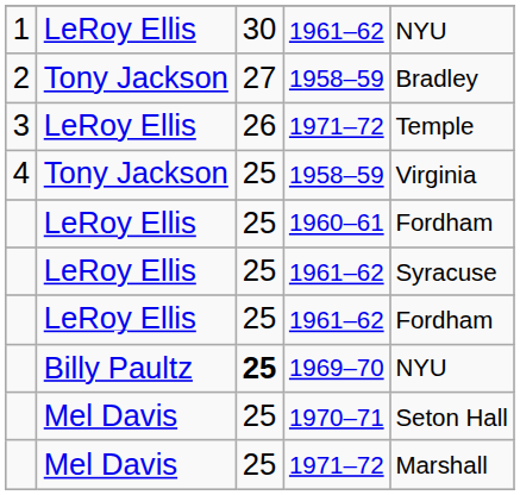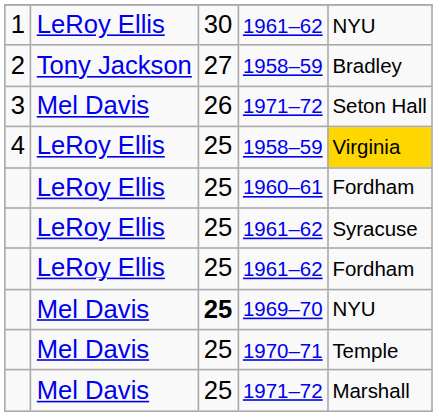 <table class="wikitable">
 <tr>
 </tr>
 <tr>
 <td>1</td>
 <td><a href='#'>LeRoy Ellis</a></td>
 <td>30</td>
 <td style="font-size:80%;"><a href='#'>1961–62</a></td>
 <td style="font-size:80%;">NYU</td>
 </tr>
 <tr>
 <td>2</td>
 <td><a href='#'>Tony Jackson</a></td>
 <td>27</td>
 <td style="font-size:80%;"><a href='#'>1958–59</a></td>
 <td style="font-size:80%;">Bradley</td>
 </tr>
 <tr>
 <td>3</td>
-<td><a href='#'>LeRoy Ellis</a></td>
+<td><a href='#'>Mel Davis</a></td>
 <td>26</td>
 <td style="font-size:80%;"><a href='#'>1971–72</a></td>
-<td style="font-size:80%;">Temple</td>
+<td style="font-size:80%;">Seton Hall</td>
 </tr>
 <tr>
 <td>4</td>
-<td><a href='#'>Tony Jackson</a></td>
+<td><a href='#'>LeRoy Ellis</a></td>
 <td>25</td>
 <td style="font-size:80%;"><a href='#'>1958–59</a></td>
-<td style="font-size:80%;">Virginia</td>
+<td style="background: gold; font-size:80%;">Virginia</td>
 </tr>
 <tr>
 <td></td>
 <td><a href='#'>LeRoy Ellis</a></td>
 <td>25</td>
 <td style="font-size:80%;"><a href='#'>1960–61</a></td>
 <td style="font-size:80%;">Fordham</td>
 </tr>
 <tr>
 <td></td>
 <td><a href='#'>LeRoy Ellis</a></td>
 <td>25</td>
 <td style="font-size:80%;"><a href='#'>1961–62</a></td>
 <td style="font-size:80%;">Syracuse</td>
 </tr>
 <tr>
 <td></td>
 <td><a href='#'>LeRoy Ellis</a></td>
 <td>25</td>
 <td style="font-size:80%;"><a href='#'>1961–62</a></td>
 <td style="font-size:80%;">Fordham</td>
 </tr>
 <tr>
 <td></td>
-<td><a href='#'>Billy Paultz</a></td>
+<td><a href='#'>Mel Davis</a></td>
 <td><strong>25</strong></td>
 <td style="font-size:80%;"><a href='#'>1969–70</a></td>
 <td style="font-size:80%;">NYU</td>
 </tr>
 <tr>
 <td></td>
 <td><a href='#'>Mel Davis</a></td>
 <td>25</td>
 <td style="font-size:80%;"><a href='#'>1970–71</a></td>
-<td style="font-size:80%;">Seton Hall</td>
+<td style="font-size:80%;">Temple</td>
 </tr>
 <tr>
 <td></td>
 <td><a href='#'>Mel Davis</a></td>
 <td>25</td>
 <td style="font-size:80%;"><a href='#'>1971–72</a></td>
 <td style="font-size:80%;">Marshall</td>
 </tr>
 </table>
